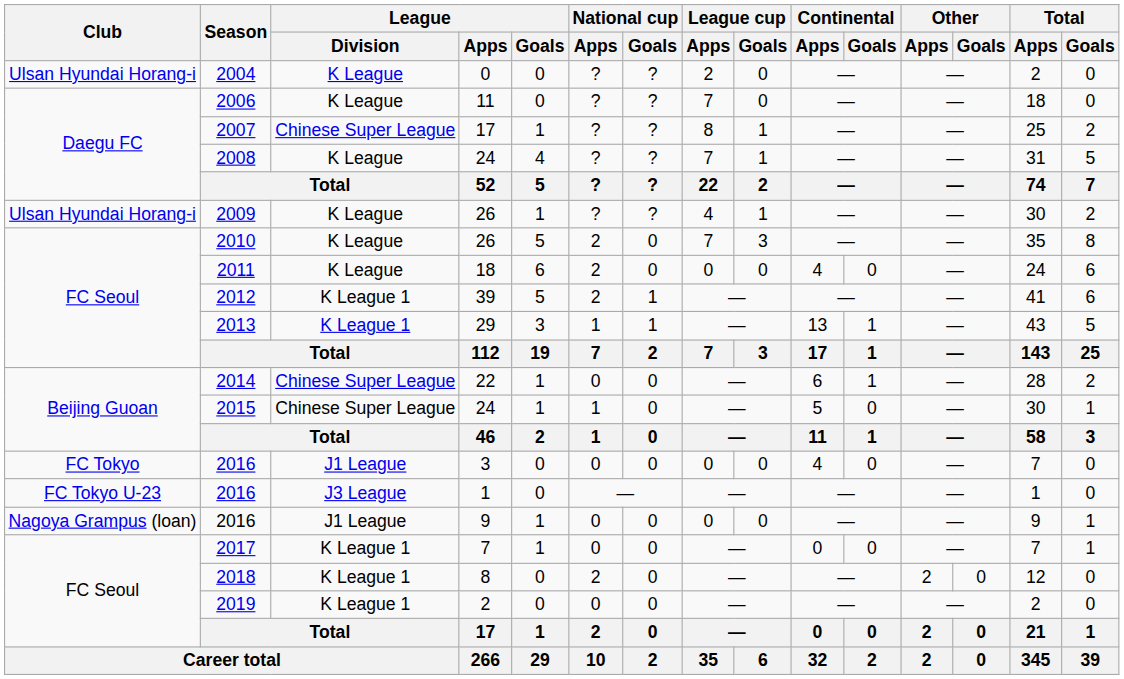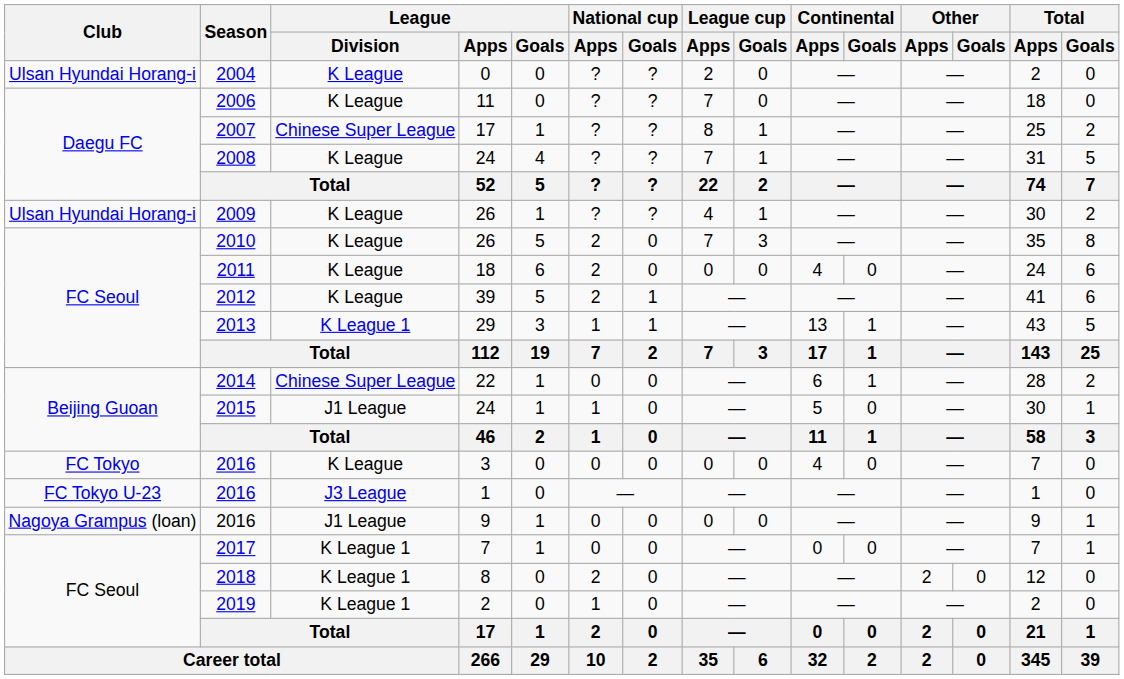 <table class="wikitable" style="text-align:center;">
 <tr>
 <th rowspan="2">Club</th>
 <th rowspan="2">Season</th>
 <th colspan="3">League</th>
 <th colspan="2">National cup</th>
 <th colspan="2">League cup</th>
 <th colspan="2">Continental</th>
 <th colspan="2">Other</th>
 <th colspan="2">Total</th>
 </tr>
 <tr>
 <th>Division</th>
 <th>Apps</th>
 <th>Goals</th>
 <th>Apps</th>
 <th>Goals</th>
 <th>Apps</th>
 <th>Goals</th>
 <th>Apps</th>
 <th>Goals</th>
 <th>Apps</th>
 <th>Goals</th>
 <th>Apps</th>
 <th>Goals</th>
 </tr>
 <tr>
 <td><a href='#'>Ulsan Hyundai Horang-i</a></td>
 <td><a href='#'>2004</a></td>
 <td><a href='#'>K League</a></td>
 <td>0</td>
 <td>0</td>
 <td>?</td>
 <td>?</td>
 <td>2</td>
 <td>0</td>
 <td colspan="2">—</td>
 <td colspan="2">—</td>
 <td>2</td>
 <td>0</td>
 </tr>
 <tr>
 <td rowspan="4"><a href='#'>Daegu FC</a></td>
 <td><a href='#'>2006</a></td>
 <td>K League</td>
 <td>11</td>
 <td>0</td>
 <td>?</td>
 <td>?</td>
 <td>7</td>
 <td>0</td>
 <td colspan="2">—</td>
 <td colspan="2">—</td>
 <td>18</td>
 <td>0</td>
 </tr>
 <tr>
 <td><a href='#'>2007</a></td>
 <td><a href='#'>Chinese Super League</a></td>
 <td>17</td>
 <td>1</td>
 <td>?</td>
 <td>?</td>
 <td>8</td>
 <td>1</td>
 <td colspan="2">—</td>
 <td colspan="2">—</td>
 <td>25</td>
 <td>2</td>
 </tr>
 <tr>
 <td><a href='#'>2008</a></td>
 <td>K League</td>
 <td>24</td>
 <td>4</td>
 <td>?</td>
 <td>?</td>
 <td>7</td>
 <td>1</td>
 <td colspan="2">—</td>
 <td colspan="2">—</td>
 <td>31</td>
 <td>5</td>
 </tr>
 <tr>
 <th colspan="2">Total</th>
 <th>52</th>
 <th>5</th>
 <th>?</th>
 <th>?</th>
 <th>22</th>
 <th>2</th>
 <th colspan="2">—</th>
 <th colspan="2">—</th>
 <th>74</th>
 <th>7</th>
 </tr>
 <tr>
 <td><a href='#'>Ulsan Hyundai Horang-i</a></td>
 <td><a href='#'>2009</a></td>
 <td>K League</td>
 <td>26</td>
 <td>1</td>
 <td>?</td>
 <td>?</td>
 <td>4</td>
 <td>1</td>
 <td colspan="2">—</td>
 <td colspan="2">—</td>
 <td>30</td>
 <td>2</td>
 </tr>
 <tr>
 <td rowspan="5"><a href='#'>FC Seoul</a></td>
 <td><a href='#'>2010</a></td>
 <td>K League</td>
 <td>26</td>
 <td>5</td>
 <td>2</td>
 <td>0</td>
 <td>7</td>
 <td>3</td>
 <td colspan="2">—</td>
 <td colspan="2">—</td>
 <td>35</td>
 <td>8</td>
 </tr>
 <tr>
 <td><a href='#'>2011</a></td>
 <td>K League</td>
 <td>18</td>
 <td>6</td>
 <td>2</td>
 <td>0</td>
 <td>0</td>
 <td>0</td>
 <td>4</td>
 <td>0</td>
 <td colspan="2">—</td>
 <td>24</td>
 <td>6</td>
 </tr>
 <tr>
 <td><a href='#'>2012</a></td>
-<td>K League 1</td>
+<td>K League</td>
 <td>39</td>
 <td>5</td>
 <td>2</td>
 <td>1</td>
 <td colspan="2">—</td>
 <td colspan="2">—</td>
 <td colspan="2">—</td>
 <td>41</td>
 <td>6</td>
 </tr>
 <tr>
 <td><a href='#'>2013</a></td>
 <td><a href='#'>K League 1</a></td>
 <td>29</td>
 <td>3</td>
 <td>1</td>
 <td>1</td>
 <td colspan="2">—</td>
 <td>13</td>
 <td>1</td>
 <td colspan="2">—</td>
 <td>43</td>
 <td>5</td>
 </tr>
 <tr>
 <th colspan="2">Total</th>
 <th>112</th>
 <th>19</th>
 <th>7</th>
 <th>2</th>
 <th>7</th>
 <th>3</th>
 <th>17</th>
 <th>1</th>
 <th colspan="2">—</th>
 <th>143</th>
 <th>25</th>
 </tr>
 <tr>
 <td rowspan="3"><a href='#'>Beijing Guoan</a></td>
 <td><a href='#'>2014</a></td>
 <td><a href='#'>Chinese Super League</a></td>
 <td>22</td>
 <td>1</td>
 <td>0</td>
 <td>0</td>
 <td colspan="2">—</td>
 <td>6</td>
 <td>1</td>
 <td colspan="2">—</td>
 <td>28</td>
 <td>2</td>
 </tr>
 <tr>
 <td><a href='#'>2015</a></td>
-<td>Chinese Super League</td>
+<td>J1 League</td>
 <td>24</td>
 <td>1</td>
 <td>1</td>
 <td>0</td>
 <td colspan="2">—</td>
 <td>5</td>
 <td>0</td>
 <td colspan="2">—</td>
 <td>30</td>
 <td>1</td>
 </tr>
 <tr>
 <th colspan="2">Total</th>
 <th>46</th>
 <th>2</th>
 <th>1</th>
 <th>0</th>
 <th colspan="2">—</th>
 <th>11</th>
 <th>1</th>
 <th colspan="2">—</th>
 <th>58</th>
 <th>3</th>
 </tr>
 <tr>
 <td><a href='#'>FC Tokyo</a></td>
 <td><a href='#'>2016</a></td>
-<td><a href='#'>J1 League</a></td>
+<td>K League</td>
 <td>3</td>
 <td>0</td>
 <td>0</td>
 <td>0</td>
 <td>0</td>
 <td>0</td>
 <td>4</td>
 <td>0</td>
 <td colspan="2">—</td>
 <td>7</td>
 <td>0</td>
 </tr>
 <tr>
 <td><a href='#'>FC Tokyo U-23</a></td>
 <td><a href='#'>2016</a></td>
 <td><a href='#'>J3 League</a></td>
 <td>1</td>
 <td>0</td>
 <td colspan="2">—</td>
 <td colspan="2">—</td>
 <td colspan="2">—</td>
 <td colspan="2">—</td>
 <td>1</td>
 <td>0</td>
 </tr>
 <tr>
 <td><a href='#'>Nagoya Grampus</a> (loan)</td>
 <td>2016</td>
 <td>J1 League</td>
 <td>9</td>
 <td>1</td>
 <td>0</td>
 <td>0</td>
 <td>0</td>
 <td>0</td>
 <td colspan="2">—</td>
 <td colspan="2">—</td>
 <td>9</td>
 <td>1</td>
 </tr>
 <tr>
 <td rowspan="4">FC Seoul</td>
 <td><a href='#'>2017</a></td>
 <td>K League 1</td>
 <td>7</td>
 <td>1</td>
 <td>0</td>
 <td>0</td>
 <td colspan="2">—</td>
 <td>0</td>
 <td>0</td>
 <td colspan="2">—</td>
 <td>7</td>
 <td>1</td>
 </tr>
 <tr>
 <td><a href='#'>2018</a></td>
 <td>K League 1</td>
 <td>8</td>
 <td>0</td>
 <td>2</td>
 <td>0</td>
 <td colspan="2">—</td>
 <td colspan="2">—</td>
 <td>2</td>
 <td>0</td>
 <td>12</td>
 <td>0</td>
 </tr>
 <tr>
 <td><a href='#'>2019</a></td>
 <td>K League 1</td>
 <td>2</td>
 <td>0</td>
-<td>0</td>
+<td>1</td>
 <td>0</td>
 <td colspan="2">—</td>
 <td colspan="2">—</td>
 <td colspan="2">—</td>
 <td>2</td>
 <td>0</td>
 </tr>
 <tr>
 <th colspan="2">Total</th>
 <th>17</th>
 <th>1</th>
 <th>2</th>
 <th>0</th>
 <th colspan="2">—</th>
 <th>0</th>
 <th>0</th>
 <th>2</th>
 <th>0</th>
 <th>21</th>
 <th>1</th>
 </tr>
 <tr>
 <th colspan="3">Career total</th>
 <th>266</th>
 <th>29</th>
 <th>10</th>
 <th>2</th>
 <th>35</th>
 <th>6</th>
 <th>32</th>
 <th>2</th>
 <th>2</th>
 <th>0</th>
 <th>345</th>
 <th>39</th>
 </tr>
 </table>
